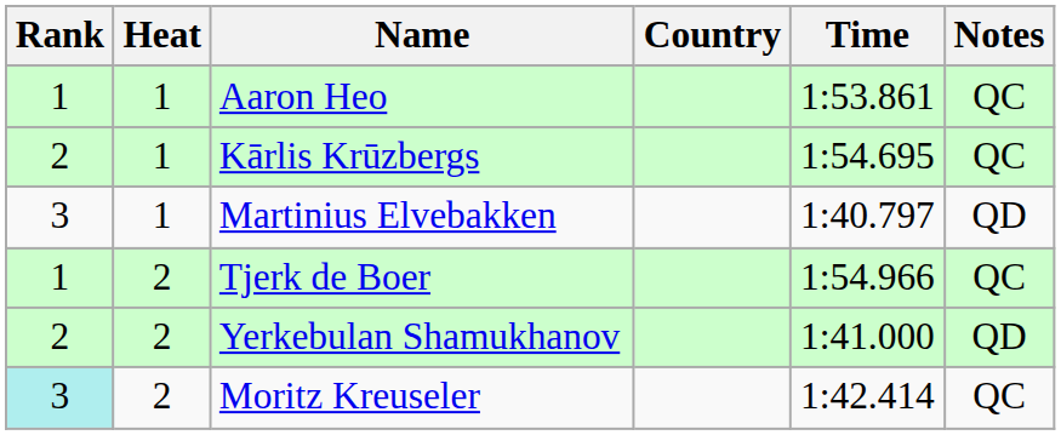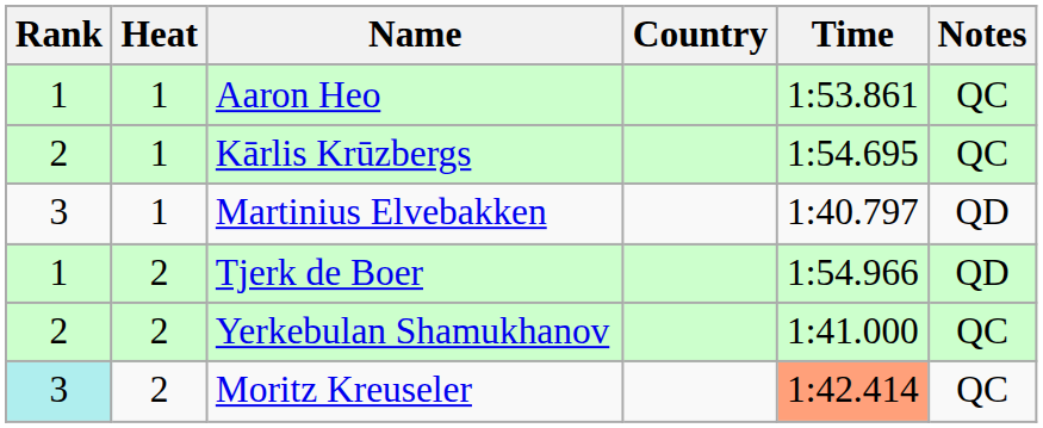 <table class="wikitable sortable" style="text-align:center" width=50%>
 <tr>
 <th>Rank</th>
 <th>Heat</th>
 <th>Name</th>
 <th>Country</th>
 <th>Time</th>
 <th>Notes</th>
 </tr>
 <tr bgcolor=ccffcc>
 <td>1</td>
 <td>1</td>
 <td align=left><a href='#'>Aaron Heo</a></td>
 <td align=left></td>
 <td>1:53.861</td>
 <td>QC</td>
 </tr>
 <tr bgcolor=ccffcc>
 <td>2</td>
 <td>1</td>
 <td align=left><a href='#'>Kārlis Krūzbergs</a></td>
 <td align=left></td>
 <td>1:54.695</td>
 <td>QC</td>
 </tr>
 <tr>
 <td>3</td>
 <td>1</td>
 <td align=left><a href='#'>Martinius Elvebakken</a></td>
 <td align=left></td>
 <td>1:40.797</td>
 <td>QD</td>
 </tr>
 <tr bgcolor=ccffcc>
 <td>1</td>
 <td>2</td>
 <td align=left><a href='#'>Tjerk de Boer</a></td>
 <td align=left></td>
 <td>1:54.966</td>
-<td>QC</td>
+<td>QD</td>
 </tr>
 <tr bgcolor=ccffcc>
 <td>2</td>
 <td>2</td>
 <td align=left><a href='#'>Yerkebulan Shamukhanov</a></td>
 <td align=left></td>
 <td>1:41.000</td>
-<td>QD</td>
+<td>QC</td>
 </tr>
 <tr>
 <td style="background: paleturquoise;">3</td>
 <td>2</td>
 <td align=left><a href='#'>Moritz Kreuseler</a></td>
 <td align=left></td>
-<td>1:42.414</td>
+<td style="background: lightsalmon;">1:42.414</td>
 <td>QC</td>
 </tr>
 </table>
